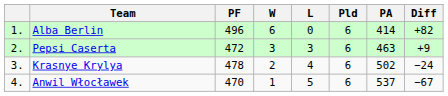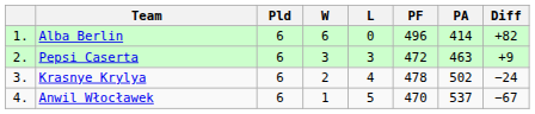 <table class="wikitable" style="text-align:center">
 <tr>
 <th width=25></th>
 <th width=220>Team</th>
-<th width=40>PF</th>
+<th width=40>Pld</th>
 <th width=40>W</th>
 <th width=40>L</th>
-<th width=40>Pld</th>
+<th width=40>PF</th>
 <th width=40>PA</th>
 <th width=40>Diff</th>
 </tr>
 <tr style="background:#cfc;">
 <td>1.</td>
 <td align=left> <a href='#'>Alba Berlin</a></td>
-<td>496</td>
+<td>6</td>
 <td>6</td>
 <td>0</td>
-<td>6</td>
+<td>496</td>
 <td>414</td>
 <td>+82</td>
 </tr>
 <tr style="background:#cfc;">
 <td>2.</td>
 <td align=left> <a href='#'>Pepsi Caserta</a></td>
-<td>472</td>
+<td>6</td>
 <td>3</td>
 <td>3</td>
-<td>6</td>
+<td>472</td>
 <td>463</td>
 <td>+9</td>
 </tr>
 <tr>
 <td>3.</td>
 <td align=left> <a href='#'>Krasnye Krylya</a></td>
-<td>478</td>
+<td>6</td>
 <td>2</td>
 <td>4</td>
-<td>6</td>
+<td>478</td>
 <td>502</td>
 <td>−24</td>
 </tr>
 <tr>
 <td>4.</td>
 <td align=left> <a href='#'>Anwil Włocławek</a></td>
-<td>470</td>
+<td>6</td>
 <td>1</td>
 <td>5</td>
-<td>6</td>
+<td>470</td>
 <td>537</td>
 <td>−67</td>
 </tr>
 </table>
